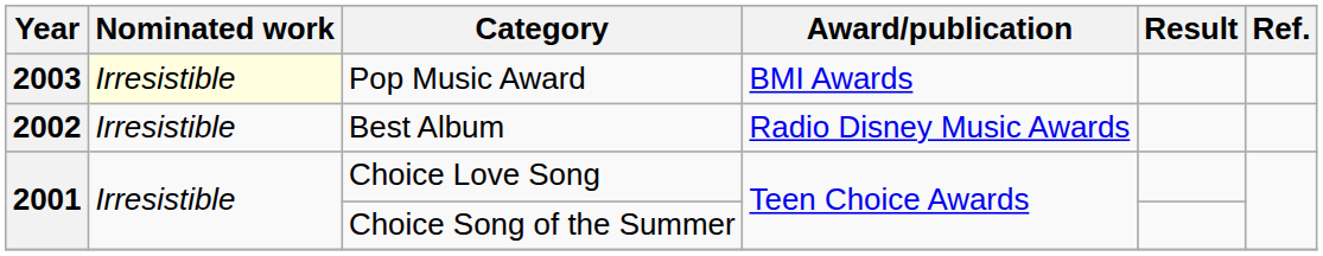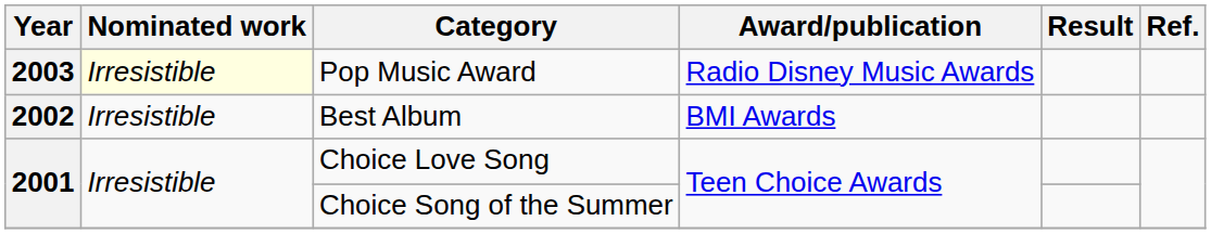 <table class="wikitable sortable plainrowheaders">
 <tr>
 <th scope="col">Year</th>
 <th scope="col">Nominated work</th>
 <th scope="col">Category</th>
 <th scope="col">Award/publication</th>
 <th scope="col">Result</th>
 <th scope="col">Ref.</th>
 </tr>
 <tr>
 <th scope="row">2003</th>
 <td style="background: lightyellow;"><em>Irresistible</em></td>
 <td>Pop Music Award</td>
-<td><a href='#'>BMI Awards</a></td>
+<td><a href='#'>Radio Disney Music Awards</a></td>
 <td></td>
 <td style="text-align:center;"></td>
 </tr>
 <tr>
 <th scope="row">2002</th>
 <td><em>Irresistible</em></td>
 <td>Best Album</td>
-<td><a href='#'>Radio Disney Music Awards</a></td>
+<td><a href='#'>BMI Awards</a></td>
 <td></td>
 <td style="text-align:center;"></td>
 </tr>
 <tr>
 <th scope="row" rowspan="2">2001</th>
 <td rowspan="2"><em>Irresistible</em></td>
 <td>Choice Love Song</td>
 <td rowspan="2"><a href='#'>Teen Choice Awards</a></td>
 <td></td>
 <td style="text-align:center;" rowspan="2"></td>
 </tr>
 <tr>
 <td>Choice Song of the Summer</td>
 <td></td>
 </tr>
 <tr>
 </tr>
 </table>
